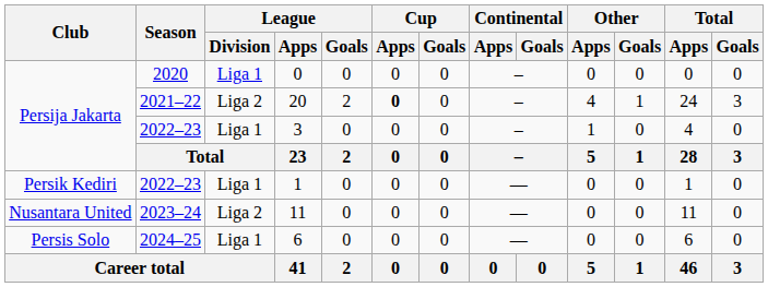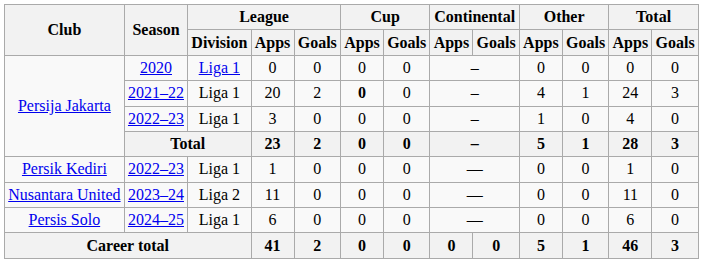 <table class="wikitable" style="text-align:center">
 <tr>
 <th rowspan="2">Club</th>
 <th rowspan="2">Season</th>
 <th colspan="3">League</th>
 <th colspan="2">Cup</th>
 <th colspan="2">Continental</th>
 <th colspan="2">Other</th>
 <th colspan="2">Total</th>
 </tr>
 <tr>
 <th>Division</th>
 <th>Apps</th>
 <th>Goals</th>
 <th>Apps</th>
 <th>Goals</th>
 <th>Apps</th>
 <th>Goals</th>
 <th>Apps</th>
 <th>Goals</th>
 <th>Apps</th>
 <th>Goals</th>
 </tr>
 <tr>
 <td rowspan="4"><a href='#'>Persija Jakarta</a></td>
 <td><a href='#'>2020</a></td>
 <td rowspan="1"><a href='#'>Liga 1</a></td>
 <td>0</td>
 <td>0</td>
 <td>0</td>
 <td>0</td>
 <td colspan="2">–</td>
 <td>0</td>
 <td>0</td>
 <td>0</td>
 <td>0</td>
 </tr>
 <tr>
 <td><a href='#'>2021–22</a></td>
-<td rowspan="1" valign="center">Liga 2</td>
+<td rowspan="1" valign="center">Liga 1</td>
 <td>20</td>
 <td>2</td>
 <td><strong>0</strong></td>
 <td>0</td>
 <td colspan="2">–</td>
 <td>4</td>
 <td>1</td>
 <td>24</td>
 <td>3</td>
 </tr>
 <tr>
 <td><a href='#'>2022–23</a></td>
 <td rowspan="1" valign="center">Liga 1</td>
 <td>3</td>
 <td>0</td>
 <td>0</td>
 <td>0</td>
 <td colspan=2>–</td>
 <td>1</td>
 <td>0</td>
 <td>4</td>
 <td>0</td>
 </tr>
 <tr>
 <th colspan="2">Total</th>
 <th>23</th>
 <th>2</th>
 <th>0</th>
 <th>0</th>
 <th colspan=2>–</th>
 <th>5</th>
 <th>1</th>
 <th>28</th>
 <th>3</th>
 </tr>
 <tr>
 <td rowspan="1"><a href='#'>Persik Kediri</a></td>
 <td><a href='#'>2022–23</a></td>
 <td rowspan="1" valign="center">Liga 1</td>
 <td>1</td>
 <td>0</td>
 <td>0</td>
 <td>0</td>
 <td colspan=2>—</td>
 <td>0</td>
 <td>0</td>
 <td>1</td>
 <td>0</td>
 </tr>
 <tr>
 <td rowspan="1"><a href='#'>Nusantara United</a></td>
 <td><a href='#'>2023–24</a></td>
 <td rowspan="1" valign="center">Liga 2</td>
 <td>11</td>
 <td>0</td>
 <td>0</td>
 <td>0</td>
 <td colspan=2>—</td>
 <td>0</td>
 <td>0</td>
 <td>11</td>
 <td>0</td>
 </tr>
 <tr>
 <td rowspan="1"><a href='#'>Persis Solo</a></td>
 <td><a href='#'>2024–25</a></td>
 <td rowspan="1" valign="center">Liga 1</td>
 <td>6</td>
 <td>0</td>
 <td>0</td>
 <td>0</td>
 <td colspan=2>—</td>
 <td>0</td>
 <td>0</td>
 <td>6</td>
 <td>0</td>
 </tr>
 <tr>
 <th colspan="3">Career total</th>
 <th>41</th>
 <th>2</th>
 <th>0</th>
 <th>0</th>
 <th>0</th>
 <th>0</th>
 <th>5</th>
 <th>1</th>
 <th>46</th>
 <th>3</th>
 </tr>
 </table>
